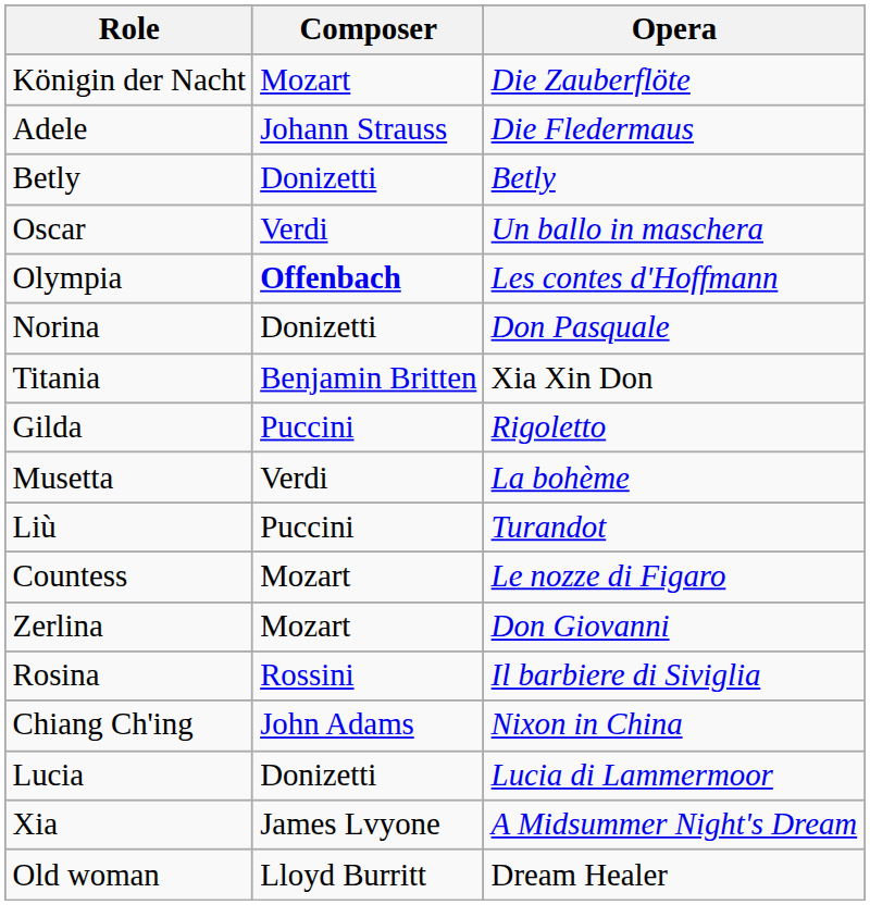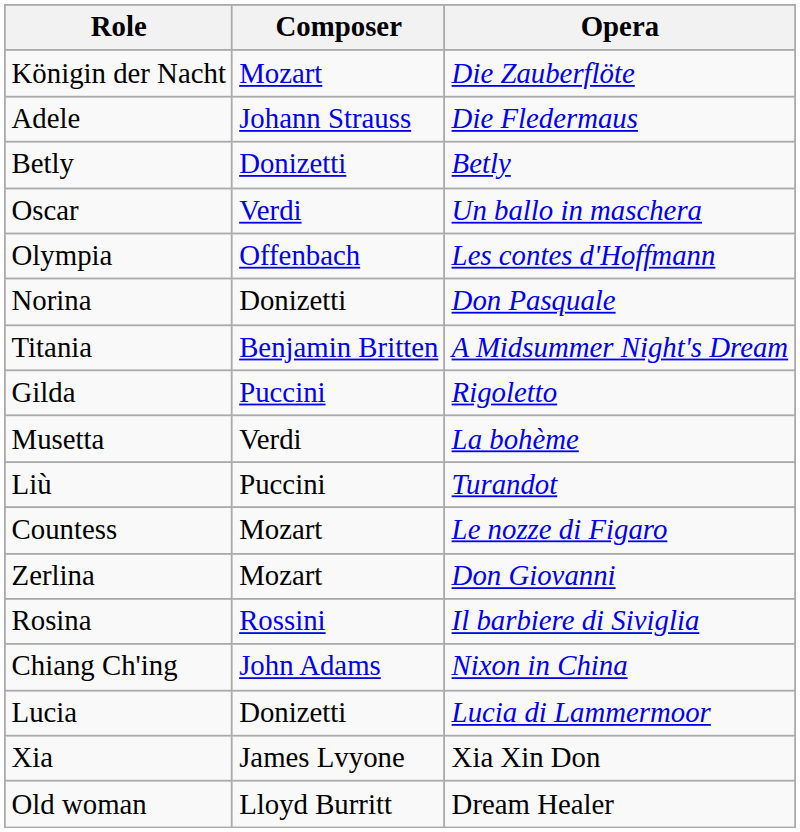 <table class="wikitable">
 <tr>
 <th>Role</th>
 <th>Composer</th>
 <th>Opera</th>
 </tr>
 <tr>
 <td>Königin der Nacht</td>
 <td><a href='#'>Mozart</a></td>
 <td><em><a href='#'>Die Zauberflöte</a></em></td>
 </tr>
 <tr>
 <td>Adele</td>
 <td><a href='#'>Johann Strauss</a></td>
 <td><em><a href='#'>Die Fledermaus</a></em></td>
 </tr>
 <tr>
 <td>Betly</td>
 <td><a href='#'>Donizetti</a></td>
 <td><em><a href='#'>Betly</a></em></td>
 </tr>
 <tr>
 <td>Oscar</td>
 <td><a href='#'>Verdi</a></td>
 <td><em><a href='#'>Un ballo in maschera</a></em></td>
 </tr>
 <tr>
 <td>Olympia</td>
-<td><strong><a href='#'>Offenbach</a></strong></td>
+<td><a href='#'>Offenbach</a></td>
 <td><em><a href='#'>Les contes d'Hoffmann</a></em></td>
 </tr>
 <tr>
 <td>Norina</td>
 <td>Donizetti</td>
 <td><em><a href='#'>Don Pasquale</a></em></td>
 </tr>
 <tr>
 <td>Titania</td>
 <td><a href='#'>Benjamin Britten</a></td>
-<td>Xia Xin Don</td>
+<td><em><a href='#'>A Midsummer Night's Dream</a></em></td>
 </tr>
 <tr>
 <td>Gilda</td>
 <td><a href='#'>Puccini</a></td>
 <td><em><a href='#'>Rigoletto</a></em></td>
 </tr>
 <tr>
 <td>Musetta</td>
 <td>Verdi</td>
 <td><em><a href='#'>La bohème</a></em></td>
 </tr>
 <tr>
 <td>Liù</td>
 <td>Puccini</td>
 <td><em><a href='#'>Turandot</a></em></td>
 </tr>
 <tr>
 <td>Countess</td>
 <td>Mozart</td>
 <td><em><a href='#'>Le nozze di Figaro</a></em></td>
 </tr>
 <tr>
 <td>Zerlina</td>
 <td>Mozart</td>
 <td><em><a href='#'>Don Giovanni</a></em></td>
 </tr>
 <tr>
 <td>Rosina</td>
 <td><a href='#'>Rossini</a></td>
 <td><em><a href='#'>Il barbiere di Siviglia</a></em></td>
 </tr>
 <tr>
 <td>Chiang Ch'ing</td>
 <td><a href='#'>John Adams</a></td>
 <td><em><a href='#'>Nixon in China</a></em></td>
 </tr>
 <tr>
 <td>Lucia</td>
 <td>Donizetti</td>
 <td><em><a href='#'>Lucia di Lammermoor</a></em></td>
 </tr>
 <tr>
 <td>Xia</td>
 <td>James Lvyone</td>
-<td><em><a href='#'>A Midsummer Night's Dream</a></em></td>
+<td>Xia Xin Don</td>
 </tr>
 <tr>
 <td>Old woman</td>
 <td>Lloyd Burritt</td>
 <td>Dream Healer</td>
 </tr>
 </table>
